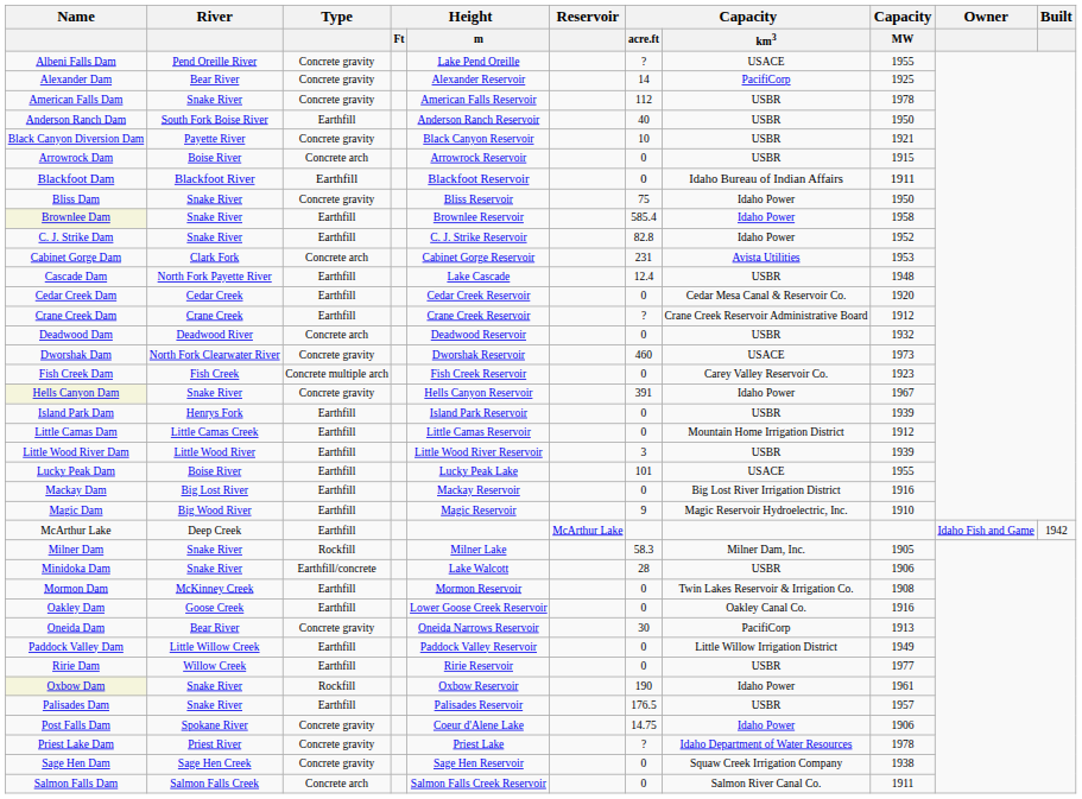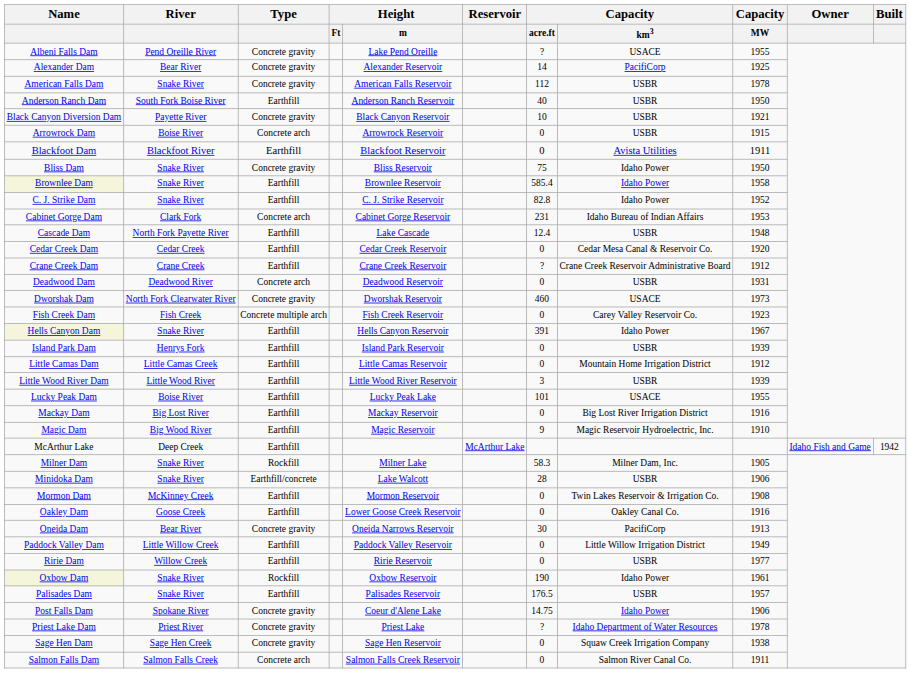 <table class="wikitable sortable" border = "1">
 <tr>
 <th>Name</th>
 <th>River</th>
 <th>Type</th>
 <th colspan=2>Height</th>
 <th>Reservoir</th>
 <th colspan=2>Capacity</th>
 <th>Capacity</th>
 <th>Owner</th>
 <th>Built</th>
 </tr>
 <tr style="font-size:9pt; text-align:center;">
 <th></th>
 <th></th>
 <th></th>
 <th>Ft</th>
 <th>m</th>
 <th></th>
 <th>acre.ft</th>
 <th>km<sup>3</sup></th>
 <th>MW</th>
 <th></th>
 <th></th>
 </tr>
 <tr style="font-size:9pt; text-align:center;">
 <td><a href='#'>Albeni Falls Dam</a></td>
 <td><a href='#'>Pend Oreille River</a></td>
 <td>Concrete gravity</td>
 <td></td>
 <td><a href='#'>Lake Pend Oreille</a></td>
 <td></td>
 <td>?</td>
 <td>USACE</td>
 <td>1955</td>
 </tr>
 <tr style="font-size:9pt; text-align:center;">
 <td><a href='#'>Alexander Dam</a></td>
 <td><a href='#'>Bear River</a></td>
 <td>Concrete gravity</td>
 <td></td>
 <td><a href='#'>Alexander Reservoir</a></td>
 <td></td>
 <td>14</td>
 <td><a href='#'>PacifiCorp</a></td>
 <td>1925</td>
 </tr>
 <tr style="font-size:9pt; text-align:center;">
 <td><a href='#'>American Falls Dam</a></td>
 <td><a href='#'>Snake River</a></td>
 <td>Concrete gravity</td>
 <td></td>
 <td><a href='#'>American Falls Reservoir</a></td>
 <td></td>
 <td>112</td>
 <td>USBR</td>
 <td>1978</td>
 </tr>
 <tr style="font-size:9pt; text-align:center;">
 <td><a href='#'>Anderson Ranch Dam</a></td>
 <td><a href='#'>South Fork Boise River</a></td>
 <td>Earthfill</td>
 <td></td>
 <td><a href='#'>Anderson Ranch Reservoir</a></td>
 <td></td>
 <td>40</td>
 <td>USBR</td>
 <td>1950</td>
 </tr>
 <tr style="font-size:9pt; text-align:center;">
 <td><a href='#'>Black Canyon Diversion Dam</a></td>
 <td><a href='#'>Payette River</a></td>
 <td>Concrete gravity</td>
 <td></td>
 <td><a href='#'>Black Canyon Reservoir</a></td>
 <td></td>
 <td>10</td>
 <td>USBR</td>
 <td>1921</td>
 </tr>
 <tr style="font-size:9pt; text-align:center;">
 <td><a href='#'>Arrowrock Dam</a></td>
 <td><a href='#'>Boise River</a></td>
 <td>Concrete arch</td>
 <td></td>
 <td><a href='#'>Arrowrock Reservoir</a></td>
 <td></td>
 <td>0</td>
 <td>USBR</td>
 <td>1915</td>
 </tr>
 <tr style="font-size:10pt; text-align:center;">
 <td><a href='#'>Blackfoot Dam</a></td>
 <td><a href='#'>Blackfoot River</a></td>
 <td>Earthfill</td>
 <td></td>
 <td><a href='#'>Blackfoot Reservoir</a></td>
 <td></td>
 <td>0</td>
-<td>Idaho Bureau of Indian Affairs</td>
+<td><a href='#'>Avista Utilities</a></td>
 <td>1911</td>
 </tr>
 <tr style="font-size:9pt; text-align:center;">
 <td><a href='#'>Bliss Dam</a></td>
 <td><a href='#'>Snake River</a></td>
 <td>Concrete gravity</td>
 <td></td>
 <td><a href='#'>Bliss Reservoir</a></td>
 <td></td>
 <td>75</td>
 <td>Idaho Power</td>
 <td>1950</td>
 </tr>
 <tr style="font-size:9pt; text-align:center;">
 <td bgcolor="#F5F5DC"><a href='#'>Brownlee Dam</a></td>
 <td><a href='#'>Snake River</a></td>
 <td>Earthfill</td>
 <td></td>
 <td><a href='#'>Brownlee Reservoir</a></td>
 <td></td>
 <td>585.4</td>
 <td><a href='#'>Idaho Power</a></td>
 <td>1958</td>
 </tr>
 <tr style="font-size:9pt; text-align:center;">
 <td><a href='#'>C. J. Strike Dam</a></td>
 <td><a href='#'>Snake River</a></td>
 <td>Earthfill</td>
 <td></td>
 <td><a href='#'>C. J. Strike Reservoir</a></td>
 <td></td>
 <td>82.8</td>
 <td>Idaho Power</td>
 <td>1952</td>
 </tr>
 <tr style="font-size:9pt; text-align:center;">
 <td><a href='#'>Cabinet Gorge Dam</a></td>
 <td><a href='#'>Clark Fork</a></td>
 <td>Concrete arch</td>
 <td></td>
 <td><a href='#'>Cabinet Gorge Reservoir</a></td>
 <td></td>
 <td>231</td>
-<td><a href='#'>Avista Utilities</a></td>
+<td>Idaho Bureau of Indian Affairs</td>
 <td>1953</td>
 </tr>
 <tr style="font-size:9pt; text-align:center;">
 <td><a href='#'>Cascade Dam</a></td>
 <td><a href='#'>North Fork Payette River</a></td>
 <td>Earthfill</td>
 <td></td>
 <td><a href='#'>Lake Cascade</a></td>
 <td></td>
 <td>12.4</td>
 <td>USBR</td>
 <td>1948</td>
 </tr>
 <tr style="font-size:9pt; text-align:center;">
 <td><a href='#'>Cedar Creek Dam</a></td>
 <td><a href='#'>Cedar Creek</a></td>
 <td>Earthfill</td>
 <td></td>
 <td><a href='#'>Cedar Creek Reservoir</a></td>
 <td></td>
 <td>0</td>
 <td>Cedar Mesa Canal & Reservoir Co.</td>
 <td>1920</td>
 </tr>
 <tr style="font-size:9pt; text-align:center;">
 <td><a href='#'>Crane Creek Dam</a></td>
 <td><a href='#'>Crane Creek</a></td>
 <td>Earthfill</td>
 <td></td>
 <td><a href='#'>Crane Creek Reservoir</a></td>
 <td></td>
 <td>?</td>
 <td>Crane Creek Reservoir Administrative Board</td>
 <td>1912</td>
 </tr>
 <tr style="font-size:9pt; text-align:center;">
 <td><a href='#'>Deadwood Dam</a></td>
 <td><a href='#'>Deadwood River</a></td>
 <td>Concrete arch</td>
 <td></td>
 <td><a href='#'>Deadwood Reservoir</a></td>
 <td></td>
 <td>0</td>
 <td>USBR</td>
-<td>1932</td>
+<td>1931</td>
 </tr>
 <tr style="font-size:9pt; text-align:center;">
 <td><a href='#'>Dworshak Dam</a></td>
 <td><a href='#'>North Fork Clearwater River</a></td>
 <td>Concrete gravity</td>
 <td></td>
 <td><a href='#'>Dworshak Reservoir</a></td>
 <td></td>
 <td>460</td>
 <td>USACE</td>
 <td>1973</td>
 </tr>
 <tr style="font-size:9pt; text-align:center;">
 <td><a href='#'>Fish Creek Dam</a></td>
 <td><a href='#'>Fish Creek</a></td>
 <td>Concrete multiple arch</td>
 <td></td>
 <td><a href='#'>Fish Creek Reservoir</a></td>
 <td></td>
 <td>0</td>
 <td>Carey Valley Reservoir Co.</td>
 <td>1923</td>
 </tr>
 <tr style="font-size:9pt; text-align:center;">
 <td bgcolor="#F5F5DC"><a href='#'>Hells Canyon Dam</a></td>
 <td><a href='#'>Snake River</a></td>
-<td>Concrete gravity</td>
+<td>Earthfill</td>
 <td></td>
 <td><a href='#'>Hells Canyon Reservoir</a></td>
 <td></td>
 <td>391</td>
 <td>Idaho Power</td>
 <td>1967</td>
 </tr>
 <tr style="font-size:9pt; text-align:center;">
 <td><a href='#'>Island Park Dam</a></td>
 <td><a href='#'>Henrys Fork</a></td>
 <td>Earthfill</td>
 <td></td>
 <td><a href='#'>Island Park Reservoir</a></td>
 <td></td>
 <td>0</td>
 <td>USBR</td>
 <td>1939</td>
 </tr>
 <tr style="font-size:9pt; text-align:center;">
 <td><a href='#'>Little Camas Dam</a></td>
 <td><a href='#'>Little Camas Creek</a></td>
 <td>Earthfill</td>
 <td></td>
 <td><a href='#'>Little Camas Reservoir</a></td>
 <td></td>
 <td>0</td>
 <td>Mountain Home Irrigation District</td>
 <td>1912</td>
 </tr>
 <tr style="font-size:9pt; text-align:center;">
 <td><a href='#'>Little Wood River Dam</a></td>
 <td><a href='#'>Little Wood River</a></td>
 <td>Earthfill</td>
 <td></td>
 <td><a href='#'>Little Wood River Reservoir</a></td>
 <td></td>
 <td>3</td>
 <td>USBR</td>
 <td>1939</td>
 </tr>
 <tr style="font-size:9pt; text-align:center;">
 <td><a href='#'>Lucky Peak Dam</a></td>
 <td><a href='#'>Boise River</a></td>
 <td>Earthfill</td>
 <td></td>
 <td><a href='#'>Lucky Peak Lake</a></td>
 <td></td>
 <td>101</td>
 <td>USACE</td>
 <td>1955</td>
 </tr>
 <tr style="font-size:9pt; text-align:center;">
 <td><a href='#'>Mackay Dam</a></td>
 <td><a href='#'>Big Lost River</a></td>
 <td>Earthfill</td>
 <td></td>
 <td><a href='#'>Mackay Reservoir</a></td>
 <td></td>
 <td>0</td>
 <td>Big Lost River Irrigation District</td>
 <td>1916</td>
 </tr>
 <tr style="font-size:9pt; text-align:center;">
 <td><a href='#'>Magic Dam</a></td>
 <td><a href='#'>Big Wood River</a></td>
 <td>Earthfill</td>
 <td></td>
 <td><a href='#'>Magic Reservoir</a></td>
 <td></td>
 <td>9</td>
 <td>Magic Reservoir Hydroelectric, Inc.</td>
 <td>1910</td>
 </tr>
 <tr style="font-size:9pt; text-align:center;">
 <td>McArthur Lake</td>
 <td>Deep Creek</td>
 <td>Earthfill</td>
 <td></td>
 <td></td>
 <td><a href='#'>McArthur Lake</a></td>
 <td></td>
 <td></td>
 <td></td>
 <td><a href='#'>Idaho Fish and Game</a></td>
 <td>1942</td>
 </tr>
 <tr style="font-size:9pt; text-align:center;">
 <td><a href='#'>Milner Dam</a></td>
 <td><a href='#'>Snake River</a></td>
 <td>Rockfill</td>
 <td></td>
 <td><a href='#'>Milner Lake</a></td>
 <td></td>
 <td>58.3</td>
 <td>Milner Dam, Inc.</td>
 <td>1905</td>
 </tr>
 <tr style="font-size:9pt; text-align:center;">
 <td><a href='#'>Minidoka Dam</a></td>
 <td><a href='#'>Snake River</a></td>
 <td>Earthfill/concrete</td>
 <td></td>
 <td><a href='#'>Lake Walcott</a></td>
 <td></td>
 <td>28</td>
 <td>USBR</td>
 <td>1906</td>
 </tr>
 <tr style="font-size:9pt; text-align:center;">
 <td><a href='#'>Mormon Dam</a></td>
 <td><a href='#'>McKinney Creek</a></td>
 <td>Earthfill</td>
 <td></td>
 <td><a href='#'>Mormon Reservoir</a></td>
 <td></td>
 <td>0</td>
 <td>Twin Lakes Reservoir & Irrigation Co.</td>
 <td>1908</td>
 </tr>
 <tr style="font-size:9pt; text-align:center;">
 <td><a href='#'>Oakley Dam</a></td>
 <td><a href='#'>Goose Creek</a></td>
 <td>Earthfill</td>
 <td></td>
 <td><a href='#'>Lower Goose Creek Reservoir</a></td>
 <td></td>
 <td>0</td>
 <td>Oakley Canal Co.</td>
 <td>1916</td>
 </tr>
 <tr style="font-size:9pt; text-align:center;">
 <td><a href='#'>Oneida Dam</a></td>
 <td><a href='#'>Bear River</a></td>
 <td>Concrete gravity</td>
 <td></td>
 <td><a href='#'>Oneida Narrows Reservoir</a></td>
 <td></td>
 <td>30</td>
 <td>PacifiCorp</td>
 <td>1913</td>
 </tr>
 <tr style="font-size:9pt; text-align:center;">
 <td><a href='#'>Paddock Valley Dam</a></td>
 <td><a href='#'>Little Willow Creek</a></td>
 <td>Earthfill</td>
 <td></td>
 <td><a href='#'>Paddock Valley Reservoir</a></td>
 <td></td>
 <td>0</td>
 <td>Little Willow Irrigation District</td>
 <td>1949</td>
 </tr>
 <tr style="font-size:9pt; text-align:center;">
 <td><a href='#'>Ririe Dam</a></td>
 <td><a href='#'>Willow Creek</a></td>
 <td>Earthfill</td>
 <td></td>
 <td><a href='#'>Ririe Reservoir</a></td>
 <td></td>
 <td>0</td>
 <td>USBR</td>
 <td>1977</td>
 </tr>
 <tr style="font-size:9pt; text-align:center;">
 <td bgcolor="#F5F5DC"><a href='#'>Oxbow Dam</a></td>
 <td><a href='#'>Snake River</a></td>
 <td>Rockfill</td>
 <td></td>
 <td><a href='#'>Oxbow Reservoir</a></td>
 <td></td>
 <td>190</td>
 <td>Idaho Power</td>
 <td>1961</td>
 </tr>
 <tr style="font-size:9pt; text-align:center;">
 <td><a href='#'>Palisades Dam</a></td>
 <td><a href='#'>Snake River</a></td>
 <td>Earthfill</td>
 <td></td>
 <td><a href='#'>Palisades Reservoir</a></td>
 <td></td>
 <td>176.5</td>
 <td>USBR</td>
 <td>1957</td>
 </tr>
 <tr style="font-size:9pt; text-align:center;">
 <td><a href='#'>Post Falls Dam</a></td>
 <td><a href='#'>Spokane River</a></td>
 <td>Concrete gravity</td>
 <td></td>
 <td><a href='#'>Coeur d'Alene Lake</a></td>
 <td></td>
 <td>14.75</td>
 <td><a href='#'>Idaho Power</a></td>
 <td>1906</td>
 </tr>
 <tr style="font-size:9pt; text-align:center;">
 <td><a href='#'>Priest Lake Dam</a></td>
 <td><a href='#'>Priest River</a></td>
 <td>Concrete gravity</td>
 <td></td>
 <td><a href='#'>Priest Lake</a></td>
 <td></td>
 <td>?</td>
 <td><a href='#'>Idaho Department of Water Resources</a></td>
 <td>1978</td>
 </tr>
 <tr style="font-size:9pt; text-align:center;">
 <td><a href='#'>Sage Hen Dam</a></td>
 <td><a href='#'>Sage Hen Creek</a></td>
 <td>Concrete gravity</td>
 <td></td>
 <td><a href='#'>Sage Hen Reservoir</a></td>
 <td></td>
 <td>0</td>
 <td>Squaw Creek Irrigation Company</td>
 <td>1938</td>
 </tr>
 <tr style="font-size:9pt; text-align:center;">
 <td><a href='#'>Salmon Falls Dam</a></td>
 <td><a href='#'>Salmon Falls Creek</a></td>
 <td>Concrete arch</td>
 <td></td>
 <td><a href='#'>Salmon Falls Creek Reservoir</a></td>
 <td></td>
 <td>0</td>
 <td>Salmon River Canal Co.</td>
 <td>1911</td>
 </tr>
 </table>
